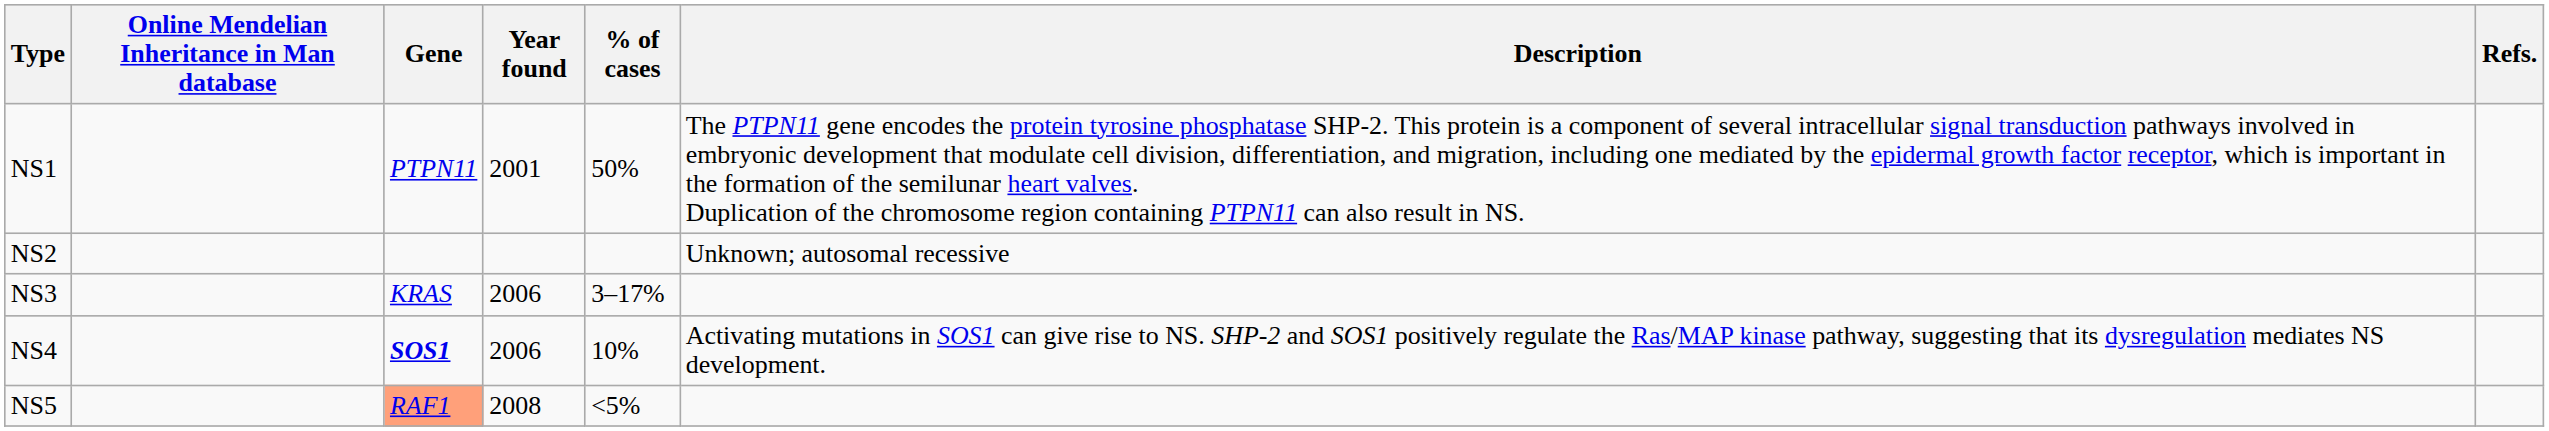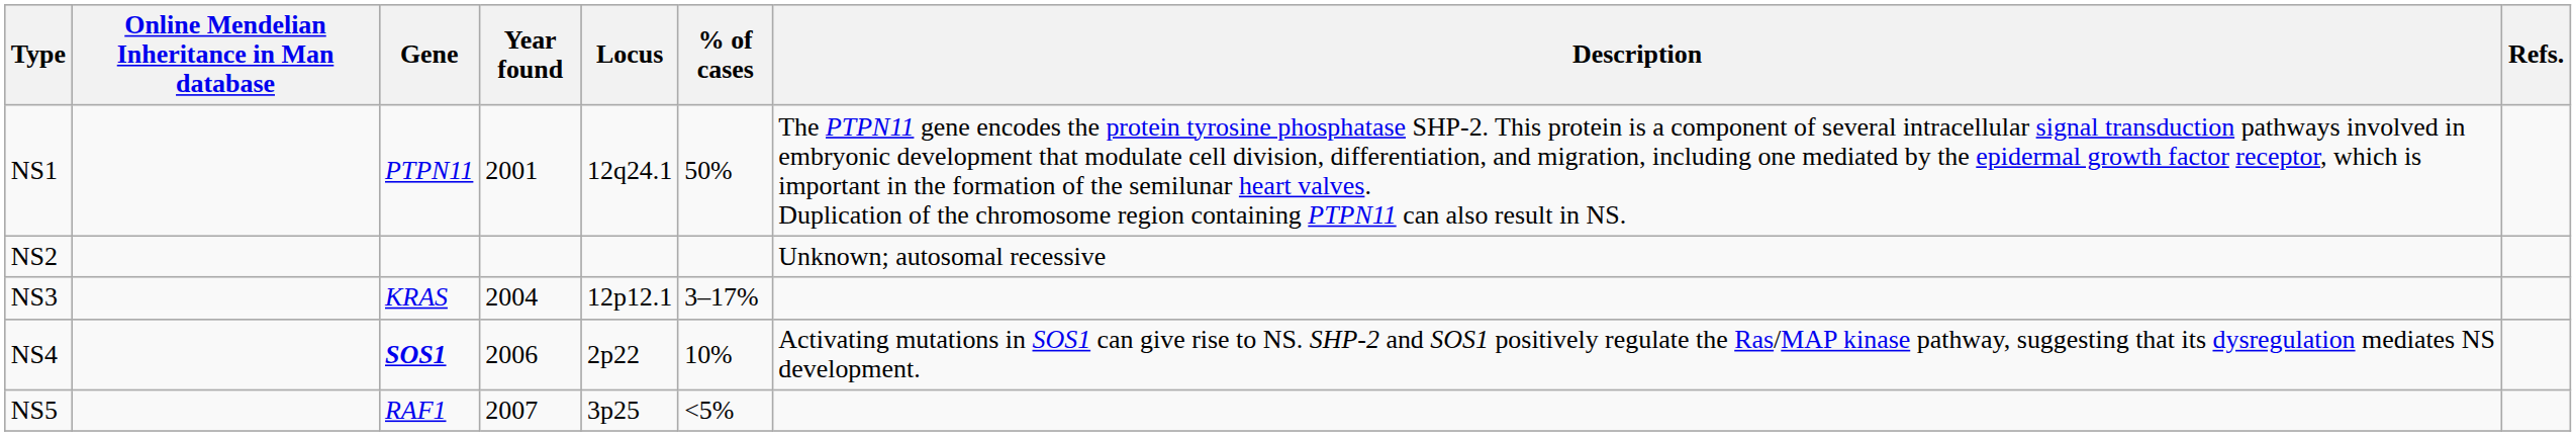 <table class="wikitable">
 <tr>
 <th>Type</th>
 <th><a href='#'>Online Mendelian Inheritance in Man database</a></th>
 <th>Gene</th>
 <th>Year found</th>
+<th>Locus</th>
 <th>% of cases</th>
 <th>Description</th>
 <th>Refs.</th>
 </tr>
 <tr>
 <td>NS1</td>
 <td></td>
 <td><em><a href='#'>PTPN11</a></em></td>
 <td>2001</td>
+<td>12q24.1</td>
 <td>50%</td>
 <td>The <em><a href='#'>PTPN11</a></em> gene encodes the <a href='#'>protein tyrosine phosphatase</a> SHP-2. This protein is a component of several intracellular <a href='#'>signal transduction</a> pathways involved in embryonic development that modulate cell division, differentiation, and migration, including one mediated by the <a href='#'>epidermal growth factor</a> <a href='#'>receptor</a>, which is important in the formation of the semilunar <a href='#'>heart valves</a>.<br> Duplication of the chromosome region containing <em><a href='#'>PTPN11</a></em> can also result in NS.</td>
 <td><br></td>
 </tr>
 <tr>
 <td>NS2</td>
+<td></td>
 <td></td>
 <td></td>
 <td></td>
 <td></td>
 <td>Unknown; autosomal recessive</td>
 <td></td>
 </tr>
 <tr>
 <td>NS3</td>
 <td></td>
 <td><em><a href='#'>KRAS</a></em></td>
-<td>2006</td>
+<td>2004</td>
+<td>12p12.1</td>
 <td>3–17%</td>
 <td></td>
 <td></td>
 </tr>
 <tr>
 <td>NS4</td>
 <td></td>
 <td><strong><em><a href='#'>SOS1</a></em></strong></td>
 <td>2006</td>
+<td>2p22</td>
 <td>10%</td>
 <td>Activating mutations in <em><a href='#'>SOS1</a></em> can give rise to NS. <em>SHP-2</em> and <em>SOS1</em> positively regulate the <a href='#'>Ras</a>/<a href='#'>MAP kinase</a> pathway, suggesting that its <a href='#'>dysregulation</a> mediates NS development.</td>
 <td></td>
 </tr>
 <tr>
 <td>NS5</td>
 <td></td>
-<td style="background: lightsalmon;"><em><a href='#'>RAF1</a></em></td>
-<td>2008</td>
+<td><em><a href='#'>RAF1</a></em></td>
+<td>2007</td>
+<td>3p25</td>
 <td><5%</td>
 <td></td>
 <td></td>
 </tr>
 </table>
